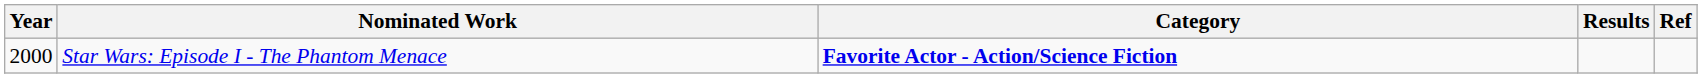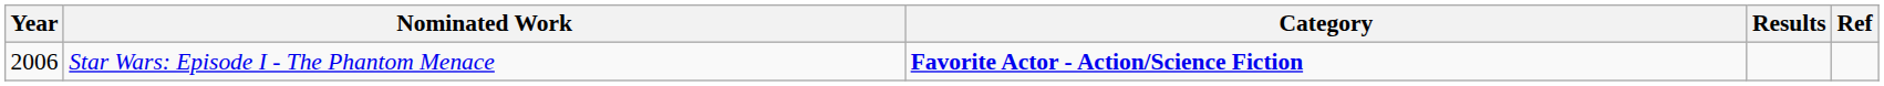 <table class="wikitable">
 <tr>
 <th scope="col" style="width:1em;">Year</th>
 <th scope="col" style="width:35em;">Nominated Work</th>
 <th scope="col" style="width:35em;">Category</th>
 <th scope="col" style="width:1em;">Results</th>
 <th scope="col" style="width:1em;">Ref</th>
 </tr>
 <tr>
-<td>2000</td>
+<td>2006</td>
 <td><em><a href='#'>Star Wars: Episode I - The Phantom Menace</a></em></td>
 <td><strong><a href='#'>Favorite Actor - Action/Science Fiction</a></strong></td>
 <td></td>
 <td></td>
 </tr>
 </table>
